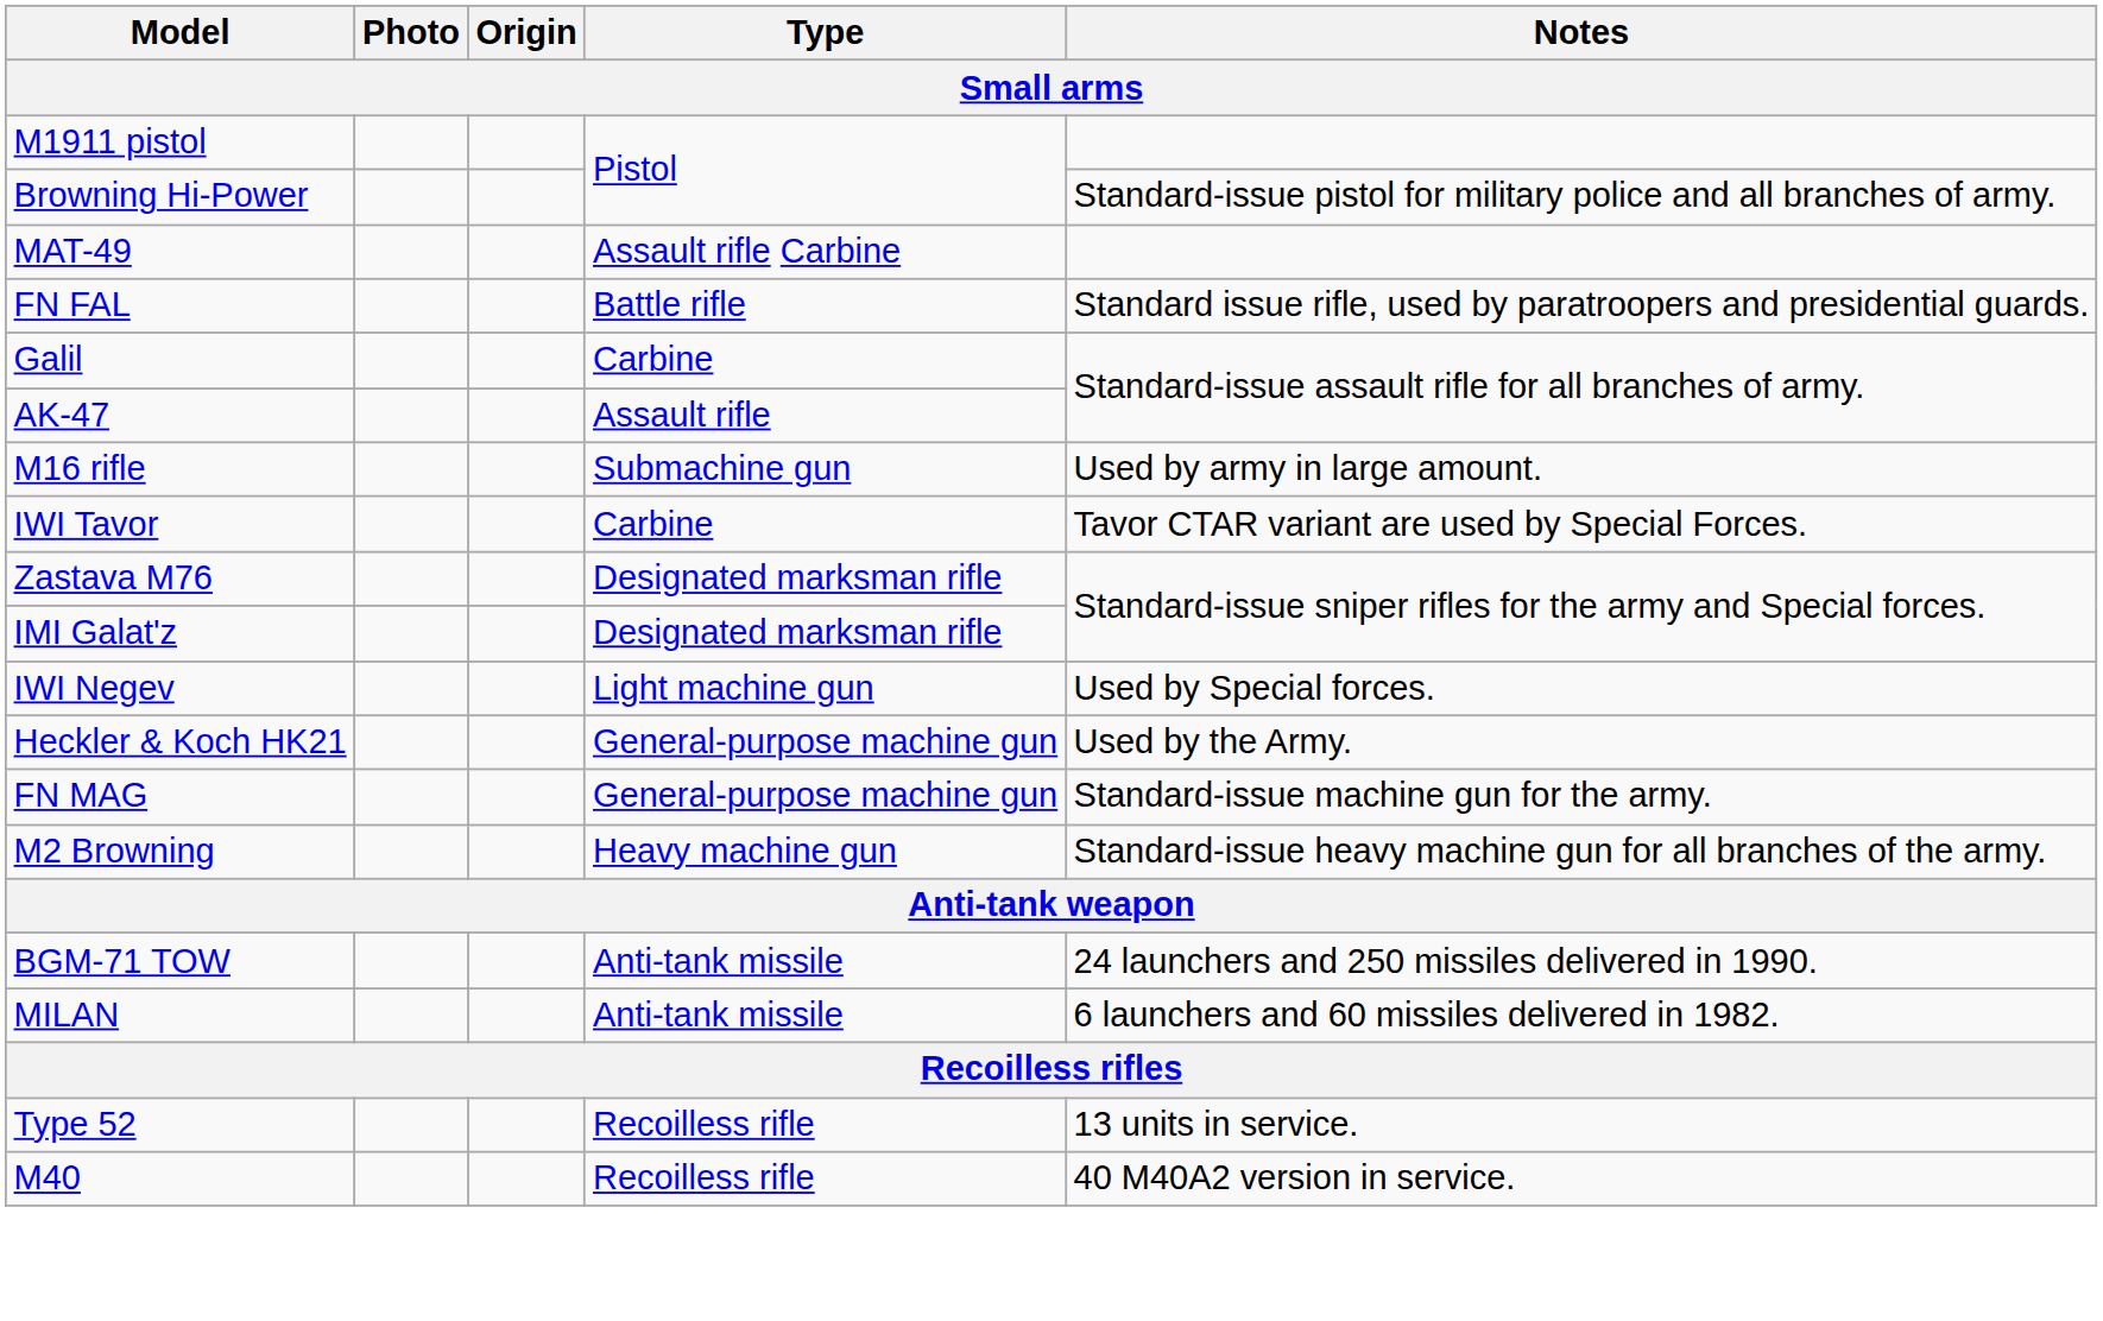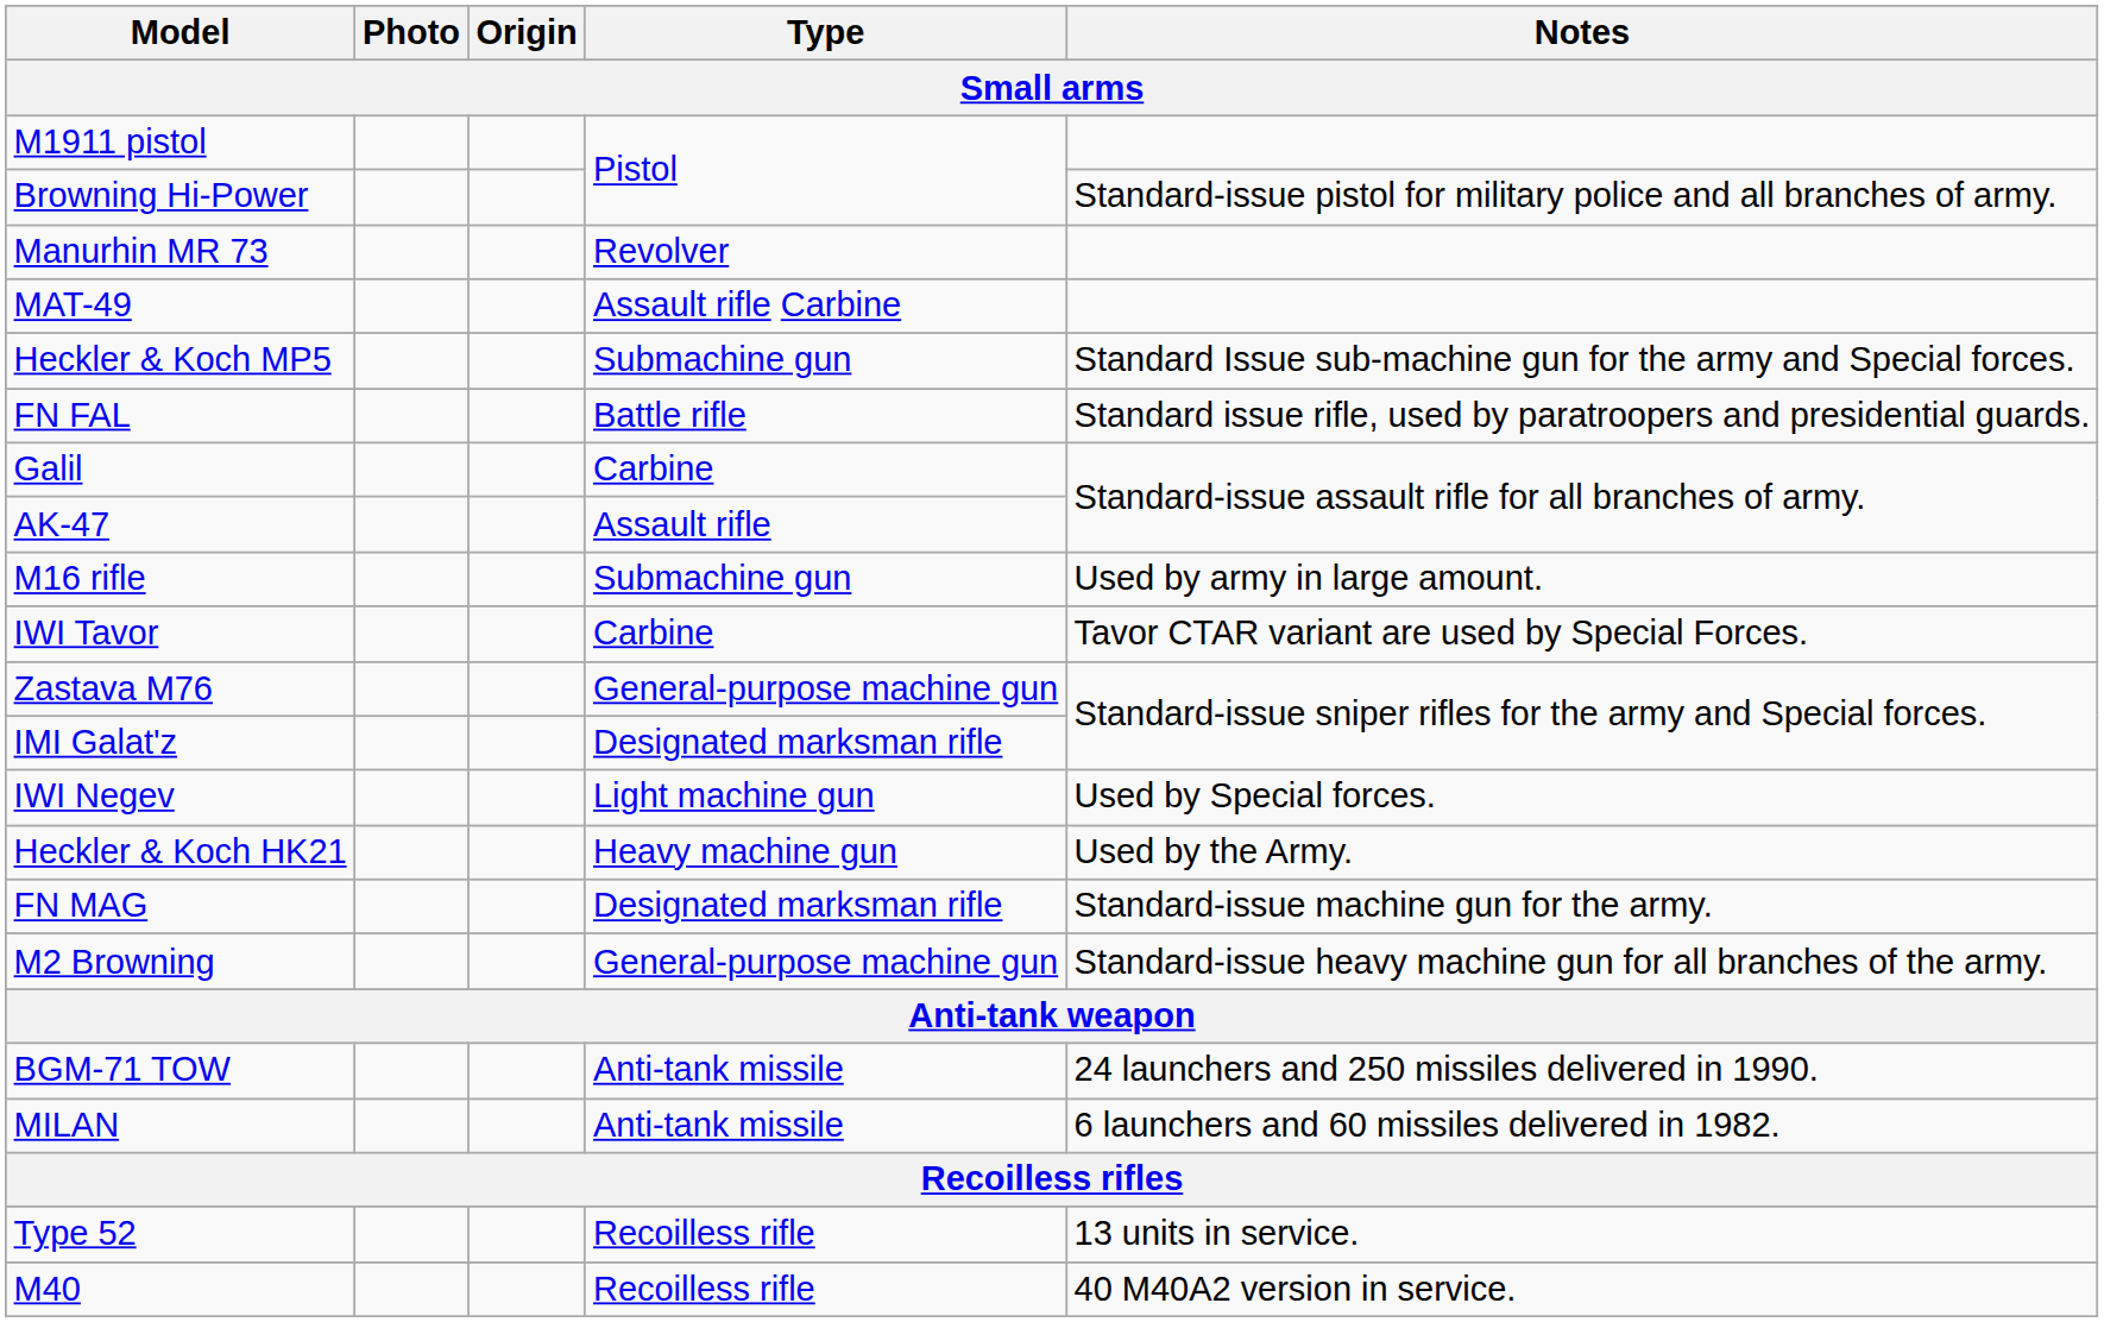 <table class="wikitable">
 <tr>
 <th>Model</th>
 <th>Photo</th>
 <th>Origin</th>
 <th>Type</th>
 <th>Notes</th>
 </tr>
 <tr>
 <th colspan="5"><a href='#'>Small arms</a></th>
 </tr>
 <tr>
 <td><a href='#'>M1911 pistol</a></td>
 <td></td>
 <td> <br> </td>
 <td rowspan="2"><a href='#'>Pistol</a></td>
 <td></td>
 </tr>
 <tr>
 <td><a href='#'>Browning Hi-Power</a></td>
 <td></td>
 <td></td>
 <td>Standard-issue pistol for military police and all branches of army.</td>
 </tr>
 <tr>
+<td><a href='#'>Manurhin MR 73</a></td>
+<td></td>
+<td></td>
+<td><a href='#'>Revolver</a></td>
+<td></td>
+</tr>
+<tr>
 <td><a href='#'>MAT-49</a></td>
 <td></td>
 <td></td>
 <td><a href='#'>Assault rifle</a> <a href='#'>Carbine</a></td>
 <td></td>
+</tr>
+<tr>
+<td><a href='#'>Heckler & Koch MP5</a></td>
+<td><br> </td>
+<td></td>
+<td><a href='#'>Submachine gun</a></td>
+<td>Standard Issue sub-machine gun for the army and Special forces.</td>
 </tr>
 <tr>
 <td><a href='#'>FN FAL</a></td>
 <td></td>
 <td></td>
 <td><a href='#'>Battle rifle</a></td>
 <td>Standard issue rifle, used by paratroopers and presidential guards.</td>
 </tr>
 <tr>
 <td><a href='#'>Galil</a></td>
 <td><br> </td>
 <td></td>
 <td><a href='#'>Carbine</a></td>
 <td rowspan="2">Standard-issue assault rifle for all branches of army.</td>
 </tr>
 <tr>
 <td><a href='#'>AK-47</a></td>
 <td><br> </td>
 <td> <br> </td>
 <td><a href='#'>Assault rifle</a></td>
 </tr>
 <tr>
 <td><a href='#'>M16 rifle</a></td>
 <td><br>  </td>
 <td></td>
 <td><a href='#'>Submachine gun</a></td>
 <td>Used by army in large amount.</td>
 </tr>
 <tr>
 <td><a href='#'>IWI Tavor</a></td>
 <td></td>
 <td></td>
 <td><a href='#'>Carbine</a></td>
 <td>Tavor CTAR variant are used by Special Forces.</td>
 </tr>
 <tr>
 <td><a href='#'>Zastava M76</a></td>
 <td></td>
 <td></td>
-<td><a href='#'>Designated marksman rifle</a></td>
+<td><a href='#'>General-purpose machine gun</a></td>
 <td rowspan="2">Standard-issue sniper rifles for the army and Special forces.</td>
 </tr>
 <tr>
 <td><a href='#'>IMI Galat'z</a></td>
 <td></td>
 <td></td>
 <td><a href='#'>Designated marksman rifle</a></td>
 </tr>
 <tr>
 <td><a href='#'>IWI Negev</a></td>
 <td></td>
 <td></td>
 <td><a href='#'>Light machine gun</a></td>
 <td>Used by Special forces.</td>
 </tr>
 <tr>
 <td><a href='#'>Heckler & Koch HK21</a></td>
 <td></td>
 <td></td>
-<td><a href='#'>General-purpose machine gun</a></td>
+<td><a href='#'>Heavy machine gun</a></td>
 <td>Used by the Army.</td>
 </tr>
 <tr>
 <td><a href='#'>FN MAG</a></td>
 <td></td>
 <td></td>
-<td><a href='#'>General-purpose machine gun</a></td>
+<td><a href='#'>Designated marksman rifle</a></td>
 <td>Standard-issue machine gun for the army.</td>
 </tr>
 <tr>
 <td><a href='#'>M2 Browning</a></td>
 <td></td>
 <td> <br> </td>
-<td><a href='#'>Heavy machine gun</a></td>
+<td><a href='#'>General-purpose machine gun</a></td>
 <td>Standard-issue heavy machine gun for all branches of the army.</td>
 </tr>
 <tr>
 <th colspan="5"><a href='#'>Anti-tank weapon</a></th>
 </tr>
 <tr>
 <td><a href='#'>BGM-71 TOW</a></td>
 <td></td>
 <td></td>
 <td><a href='#'>Anti-tank missile</a></td>
 <td>24 launchers and 250 missiles delivered in 1990.</td>
 </tr>
 <tr>
 <td><a href='#'>MILAN</a></td>
 <td></td>
 <td></td>
 <td><a href='#'>Anti-tank missile</a></td>
 <td>6 launchers and 60 missiles delivered in 1982.</td>
 </tr>
 <tr>
 <th colspan="5"><a href='#'>Recoilless rifles</a></th>
 </tr>
 <tr>
 <td><a href='#'>Type 52</a></td>
 <td></td>
 <td></td>
 <td><a href='#'>Recoilless rifle</a></td>
 <td>13 units in service.</td>
 </tr>
 <tr>
 <td><a href='#'>M40</a></td>
 <td></td>
 <td></td>
 <td><a href='#'>Recoilless rifle</a></td>
 <td>40 M40A2 version in service.</td>
 </tr>
 </table>
